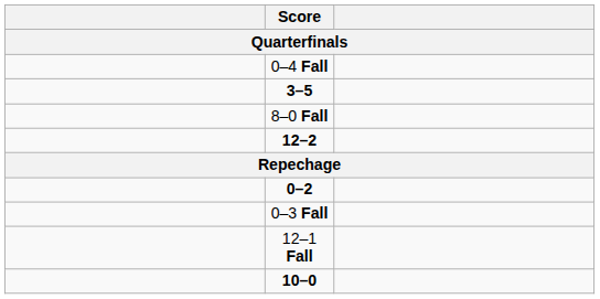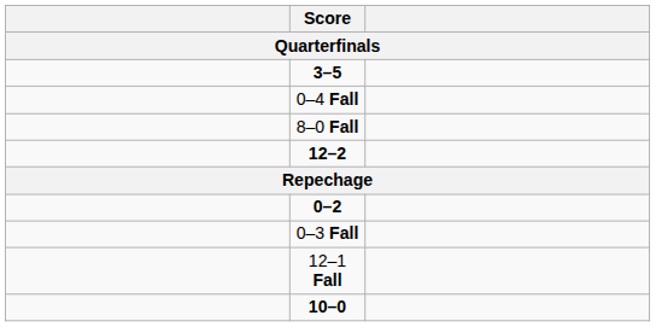 <table class="wikitable" style="text-align: left;">
 <tr>
 <th align="right" width="270"></th>
 <th width="65">Score</th>
 <th align="left" width="270"></th>
 </tr>
 <tr>
 <th colspan="3">Quarterfinals</th>
 </tr>
 <tr>
 <td></td>
-<td align=center>0–4 <strong>Fall</strong></td>
+<td align=center><strong>3–5</strong></td>
 <td><strong></strong></td>
 </tr>
 <tr>
 <td></td>
-<td align=center><strong>3–5</strong></td>
+<td align=center>0–4 <strong>Fall</strong></td>
 <td><strong></strong></td>
 </tr>
 <tr>
 <td><strong></strong></td>
 <td align=center>8–0 <strong>Fall</strong></td>
 <td></td>
 </tr>
 <tr>
 <td><strong></strong></td>
 <td align=center><strong>12–2</strong></td>
 <td></td>
 </tr>
 <tr>
 <th colspan="3">Repechage</th>
 </tr>
 <tr>
 <td></td>
 <td align=center><strong>0–2</strong></td>
 <td><strong></strong></td>
 </tr>
 <tr>
 <td></td>
 <td align=center>0–3 <strong>Fall</strong></td>
 <td><strong></strong></td>
 </tr>
 <tr>
 <td><strong></strong></td>
 <td align=center>12–1 <strong>Fall</strong></td>
 <td></td>
 </tr>
 <tr>
 <td><strong></strong></td>
 <td align=center><strong>10–0</strong></td>
 <td></td>
 </tr>
 </table>
